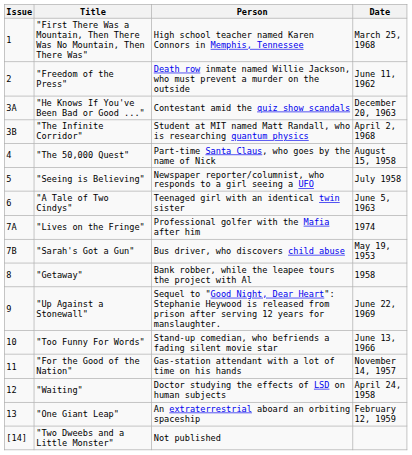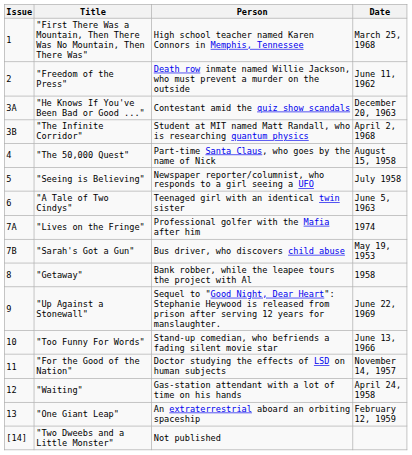 <table class="wikitable">
 <tr>
 <th>Issue</th>
 <th>Title</th>
 <th>Person</th>
 <th>Date</th>
 </tr>
 <tr>
 <td>1</td>
 <td>"First There Was a Mountain, Then There Was No Mountain, Then There Was"</td>
 <td>High school teacher named Karen Connors in <a href='#'>Memphis, Tennessee</a></td>
 <td>March 25, 1968</td>
 </tr>
 <tr>
 <td>2</td>
 <td>"Freedom of the Press"</td>
 <td><a href='#'>Death row</a> inmate named Willie Jackson, who must prevent a murder on the outside</td>
 <td>June 11, 1962</td>
 </tr>
 <tr>
 <td>3A</td>
 <td>"He Knows If You've Been Bad or Good ..."</td>
 <td>Contestant amid the <a href='#'>quiz show scandals</a></td>
 <td>December 20, 1963</td>
 </tr>
 <tr>
 <td>3B</td>
 <td>"The Infinite Corridor"</td>
 <td>Student at MIT named Matt Randall, who is researching <a href='#'>quantum physics</a></td>
 <td>April 2, 1968</td>
 </tr>
 <tr>
 <td>4</td>
 <td>"The 50,000 Quest"</td>
 <td>Part-time <a href='#'>Santa Claus</a>, who goes by the name of Nick</td>
 <td>August 15, 1958</td>
 </tr>
 <tr>
 <td>5</td>
 <td>"Seeing is Believing"</td>
 <td>Newspaper reporter/columnist, who responds to a girl seeing a <a href='#'>UFO</a></td>
 <td>July 1958</td>
 </tr>
 <tr>
 <td>6</td>
 <td>"A Tale of Two Cindys"</td>
 <td>Teenaged girl with an identical <a href='#'>twin</a> sister</td>
 <td>June 5, 1963</td>
 </tr>
 <tr>
 <td>7A</td>
 <td>"Lives on the Fringe"</td>
 <td>Professional golfer with the <a href='#'>Mafia</a> after him</td>
 <td>1974</td>
 </tr>
 <tr>
 <td>7B</td>
 <td>"Sarah's Got a Gun"</td>
 <td>Bus driver, who discovers <a href='#'>child abuse</a></td>
 <td>May 19, 1953</td>
 </tr>
 <tr>
 <td>8</td>
 <td>"Getaway"</td>
 <td>Bank robber, while the leapee tours the project with Al</td>
 <td>1958</td>
 </tr>
 <tr>
 <td>9</td>
 <td>"Up Against a Stonewall"</td>
 <td>Sequel to "<a href='#'>Good Night, Dear Heart</a>": Stephanie Heywood is released from prison after serving 12 years for manslaughter.</td>
 <td>June 22, 1969</td>
 </tr>
 <tr>
 <td>10</td>
 <td>"Too Funny For Words"</td>
 <td>Stand-up comedian, who befriends a fading silent movie star</td>
 <td>June 13, 1966</td>
 </tr>
 <tr>
 <td>11</td>
 <td>"For the Good of the Nation"</td>
-<td>Gas-station attendant with a lot of time on his hands</td>
+<td>Doctor studying the effects of <a href='#'>LSD</a> on human subjects</td>
 <td>November 14, 1957</td>
 </tr>
 <tr>
 <td>12</td>
 <td>"Waiting"</td>
-<td>Doctor studying the effects of <a href='#'>LSD</a> on human subjects</td>
+<td>Gas-station attendant with a lot of time on his hands</td>
 <td>April 24, 1958</td>
 </tr>
 <tr>
 <td>13</td>
 <td>"One Giant Leap"</td>
 <td>An <a href='#'>extraterrestrial</a> aboard an orbiting spaceship</td>
 <td>February 12, 1959</td>
 </tr>
 <tr>
 <td>[14]</td>
 <td>"Two Dweebs and a Little Monster"</td>
 <td>Not published</td>
 <td></td>
 </tr>
 </table>
